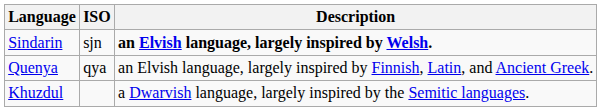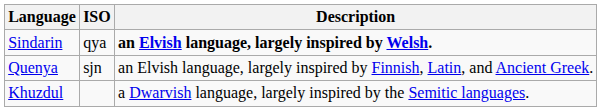 <table class="wikitable">
 <tr>
 <th>Language</th>
 <th>ISO</th>
 <th>Description</th>
 </tr>
 <tr>
 <td><a href='#'>Sindarin</a></td>
-<td>sjn</td>
+<td>qya</td>
 <td><strong>an <a href='#'>Elvish</a> language, largely inspired by <a href='#'>Welsh</a>.</strong></td>
 </tr>
 <tr>
 <td><a href='#'>Quenya</a></td>
-<td>qya</td>
+<td>sjn</td>
 <td>an Elvish language, largely inspired by <a href='#'>Finnish</a>, <a href='#'>Latin</a>, and <a href='#'>Ancient Greek</a>.</td>
 </tr>
 <tr>
 <td><a href='#'>Khuzdul</a></td>
 <td></td>
 <td>a <a href='#'>Dwarvish</a> language, largely inspired by the <a href='#'>Semitic languages</a>.</td>
 </tr>
 </table>
